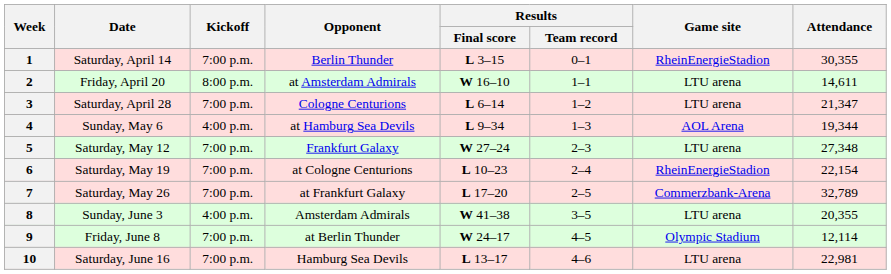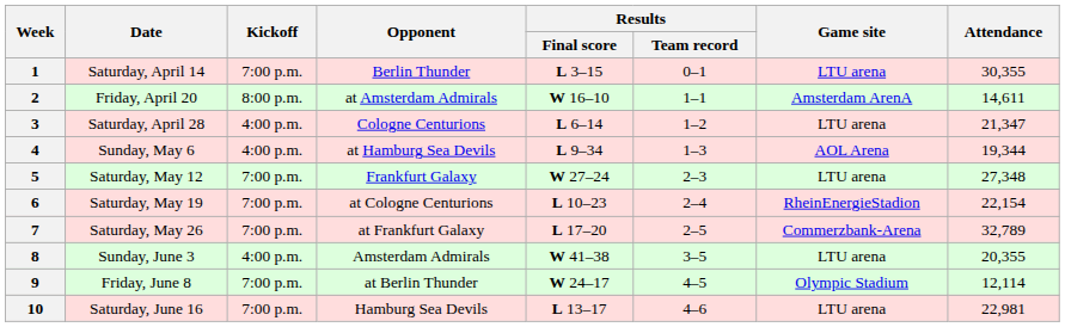 <table class="wikitable" style="font-size:95%; text-align:center; width:66em">
 <tr>
 <th rowspan="2">Week</th>
 <th rowspan="2">Date</th>
 <th rowspan="2">Kickoff </th>
 <th rowspan="2">Opponent</th>
 <th colspan="2">Results</th>
 <th rowspan="2">Game site</th>
 <th rowspan="2">Attendance</th>
 </tr>
 <tr>
 <th>Final score</th>
 <th>Team record</th>
 </tr>
 <tr style="background:#FFDDDD">
 <th>1</th>
 <td>Saturday, April 14</td>
 <td>7:00 p.m.</td>
 <td><a href='#'>Berlin Thunder</a></td>
 <td><strong>L</strong> 3–15</td>
 <td>0–1</td>
-<td><a href='#'>RheinEnergieStadion</a></td>
+<td><a href='#'>LTU arena</a></td>
 <td>30,355</td>
 </tr>
 <tr style="background:#DDFFDD">
 <th>2</th>
 <td>Friday, April 20</td>
 <td>8:00 p.m.</td>
 <td>at <a href='#'>Amsterdam Admirals</a></td>
 <td><strong>W</strong> 16–10</td>
 <td>1–1</td>
-<td>LTU arena</td>
+<td><a href='#'>Amsterdam ArenA</a></td>
 <td>14,611</td>
 </tr>
 <tr style="background:#FFDDDD">
 <th>3</th>
 <td>Saturday, April 28</td>
-<td>7:00 p.m.</td>
+<td>4:00 p.m.</td>
 <td><a href='#'>Cologne Centurions</a></td>
 <td><strong>L</strong> 6–14</td>
 <td>1–2</td>
 <td>LTU arena</td>
 <td>21,347</td>
 </tr>
 <tr style="background:#FFDDDD">
 <th>4</th>
 <td>Sunday, May 6</td>
 <td>4:00 p.m.</td>
 <td>at <a href='#'>Hamburg Sea Devils</a></td>
 <td><strong>L</strong> 9–34</td>
 <td>1–3</td>
 <td><a href='#'>AOL Arena</a></td>
 <td>19,344</td>
 </tr>
 <tr style="background:#DDFFDD">
 <th>5</th>
 <td>Saturday, May 12</td>
 <td>7:00 p.m.</td>
 <td><a href='#'>Frankfurt Galaxy</a></td>
 <td><strong>W</strong> 27–24</td>
 <td>2–3</td>
 <td>LTU arena</td>
 <td>27,348</td>
 </tr>
 <tr style="background:#FFDDDD">
 <th>6</th>
 <td>Saturday, May 19</td>
 <td>7:00 p.m.</td>
 <td>at Cologne Centurions</td>
 <td><strong>L</strong> 10–23</td>
 <td>2–4</td>
 <td><a href='#'>RheinEnergieStadion</a></td>
 <td>22,154</td>
 </tr>
 <tr style="background:#FFDDDD">
 <th>7</th>
 <td>Saturday, May 26</td>
 <td>7:00 p.m.</td>
 <td>at Frankfurt Galaxy</td>
 <td><strong>L</strong> 17–20</td>
 <td>2–5</td>
 <td><a href='#'>Commerzbank-Arena</a></td>
 <td>32,789</td>
 </tr>
 <tr style="background:#DDFFDD">
 <th>8</th>
 <td>Sunday, June 3</td>
 <td>4:00 p.m.</td>
 <td>Amsterdam Admirals</td>
 <td><strong>W</strong> 41–38</td>
 <td>3–5</td>
 <td>LTU arena</td>
 <td>20,355</td>
 </tr>
 <tr style="background:#DDFFDD">
 <th>9</th>
 <td>Friday, June 8</td>
 <td>7:00 p.m.</td>
 <td>at Berlin Thunder</td>
 <td><strong>W</strong> 24–17</td>
 <td>4–5</td>
 <td><a href='#'>Olympic Stadium</a></td>
 <td>12,114</td>
 </tr>
 <tr style="background:#FFDDDD">
 <th>10</th>
 <td>Saturday, June 16</td>
 <td>7:00 p.m.</td>
 <td>Hamburg Sea Devils</td>
 <td><strong>L</strong> 13–17</td>
 <td>4–6</td>
 <td>LTU arena</td>
 <td>22,981</td>
 </tr>
 </table>
